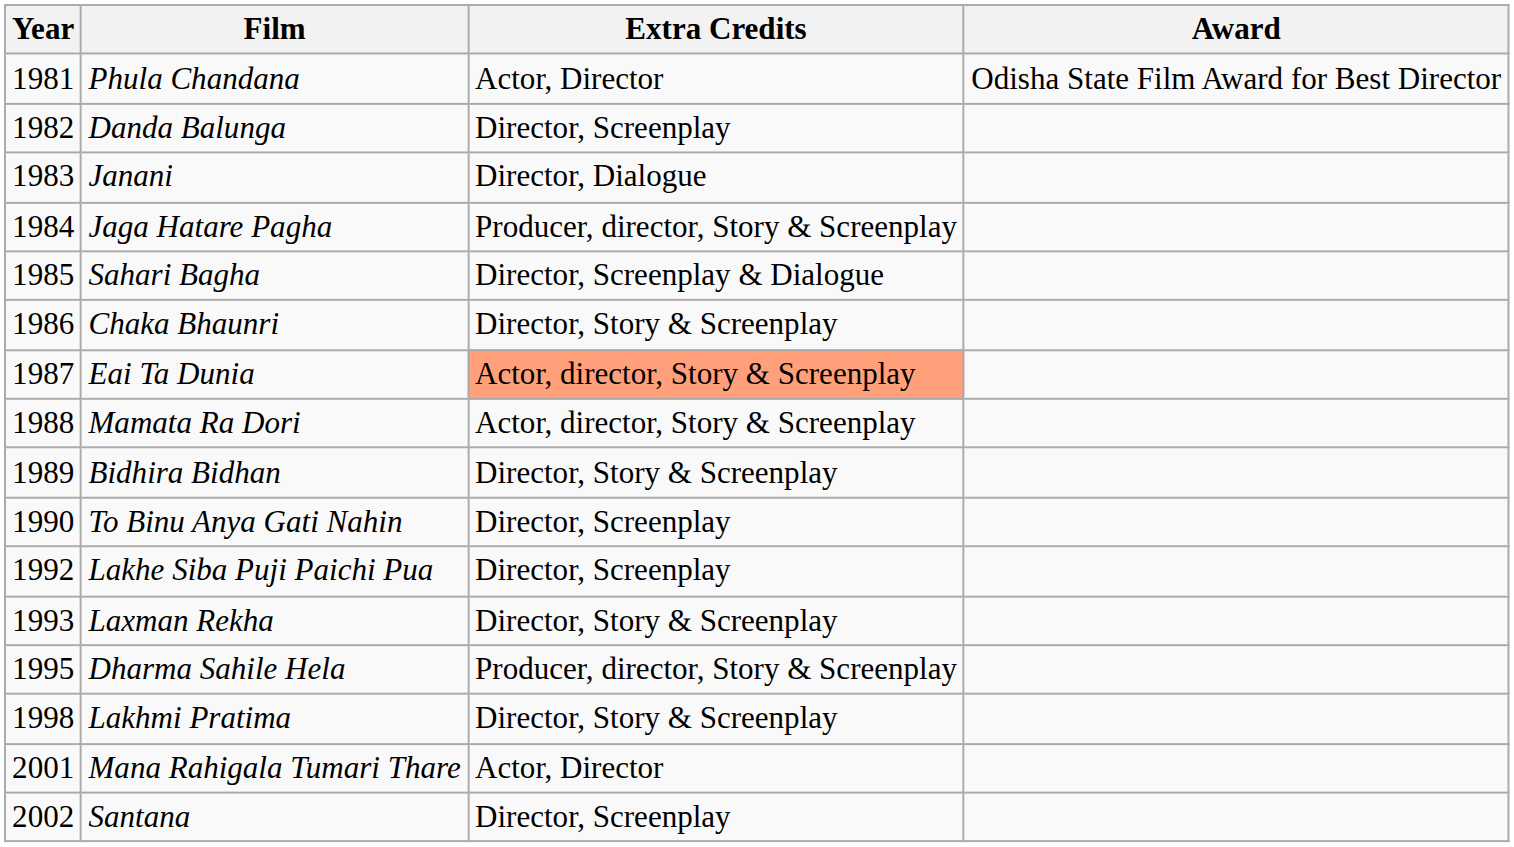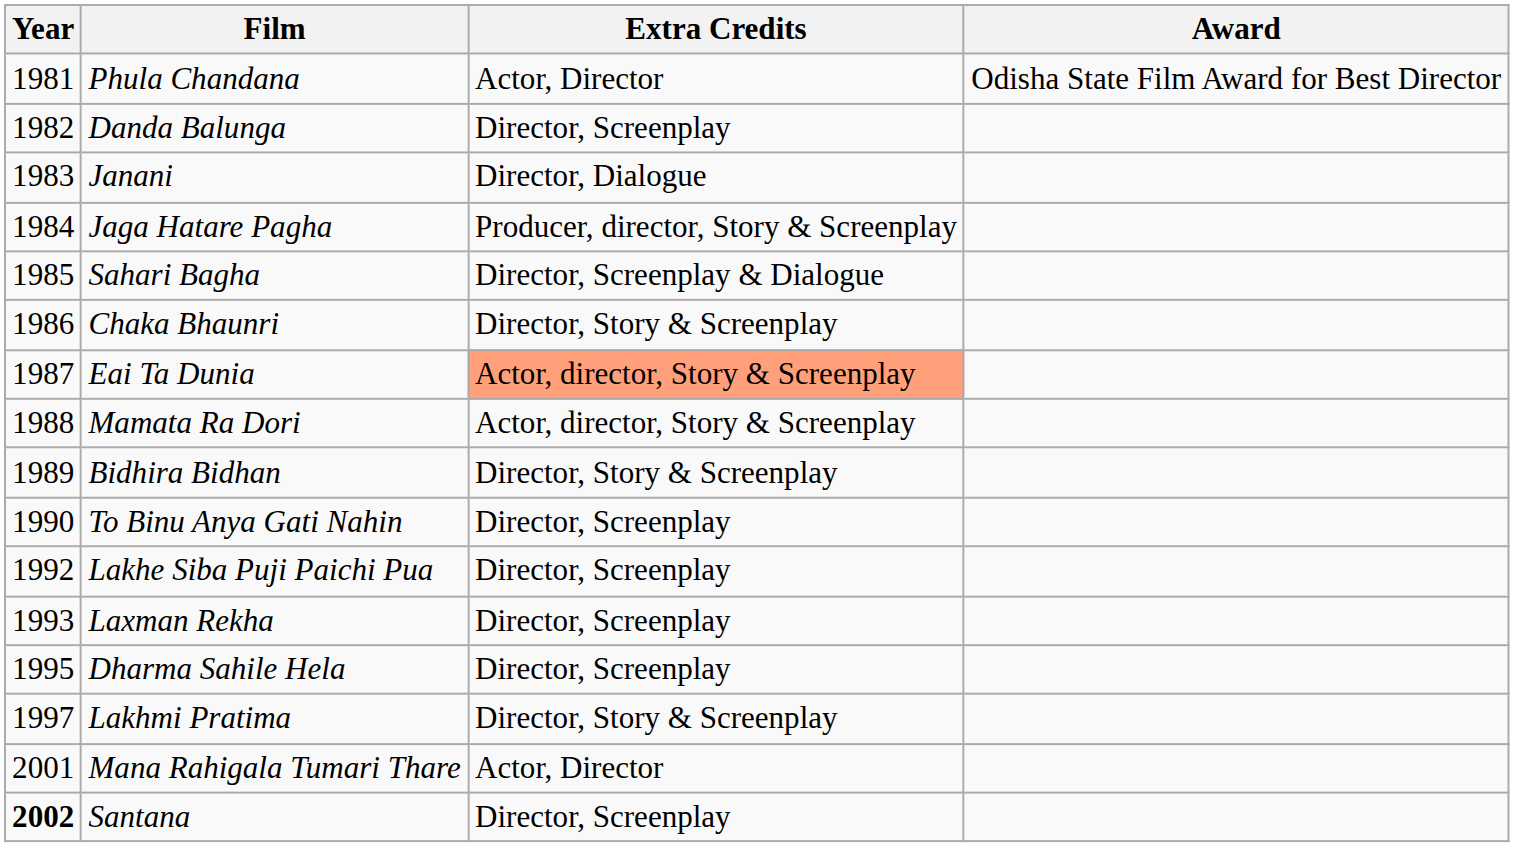 <table class="wikitable">
 <tr>
 <th>Year</th>
 <th>Film</th>
 <th>Extra Credits</th>
 <th>Award</th>
 </tr>
 <tr>
 <td>1981</td>
 <td><em>Phula Chandana</em></td>
 <td>Actor, Director</td>
 <td>Odisha State Film Award for Best Director</td>
 </tr>
 <tr>
 <td>1982</td>
 <td><em>Danda Balunga</em></td>
 <td>Director, Screenplay</td>
 <td></td>
 </tr>
 <tr>
 <td>1983</td>
 <td><em>Janani</em></td>
 <td>Director, Dialogue</td>
 <td></td>
 </tr>
 <tr>
 <td>1984</td>
 <td><em>Jaga Hatare Pagha</em></td>
 <td>Producer, director, Story & Screenplay</td>
 <td></td>
 </tr>
 <tr>
 <td>1985</td>
 <td><em>Sahari Bagha</em></td>
 <td>Director, Screenplay & Dialogue</td>
 <td></td>
 </tr>
 <tr>
 <td>1986</td>
 <td><em>Chaka Bhaunri</em></td>
 <td>Director, Story & Screenplay</td>
 <td></td>
 </tr>
 <tr>
 <td>1987</td>
 <td><em>Eai Ta Dunia</em></td>
 <td style="background: lightsalmon;">Actor, director, Story & Screenplay</td>
 <td></td>
 </tr>
 <tr>
 <td>1988</td>
 <td><em>Mamata Ra Dori</em></td>
 <td>Actor, director, Story & Screenplay</td>
 <td></td>
 </tr>
 <tr>
 <td>1989</td>
 <td><em>Bidhira Bidhan</em></td>
 <td>Director, Story & Screenplay</td>
 <td></td>
 </tr>
 <tr>
 <td>1990</td>
 <td><em>To Binu Anya Gati Nahin</em></td>
 <td>Director, Screenplay</td>
 <td></td>
 </tr>
 <tr>
 <td>1992</td>
 <td><em>Lakhe Siba Puji Paichi Pua</em></td>
 <td>Director, Screenplay</td>
 <td></td>
 </tr>
 <tr>
 <td>1993</td>
 <td><em>Laxman Rekha</em></td>
-<td>Director, Story & Screenplay</td>
+<td>Director, Screenplay</td>
 <td></td>
 </tr>
 <tr>
 <td>1995</td>
 <td><em>Dharma Sahile Hela</em></td>
-<td>Producer, director, Story & Screenplay</td>
+<td>Director, Screenplay</td>
 <td></td>
 </tr>
 <tr>
-<td>1998</td>
+<td>1997</td>
 <td><em>Lakhmi Pratima</em></td>
 <td>Director, Story & Screenplay</td>
 <td></td>
 </tr>
 <tr>
 <td>2001</td>
 <td><em>Mana Rahigala Tumari Thare</em></td>
 <td>Actor, Director</td>
 <td></td>
 </tr>
 <tr>
-<td>2002</td>
+<td><strong>2002</strong></td>
 <td><em>Santana</em></td>
 <td>Director, Screenplay</td>
 <td></td>
 </tr>
 </table>
